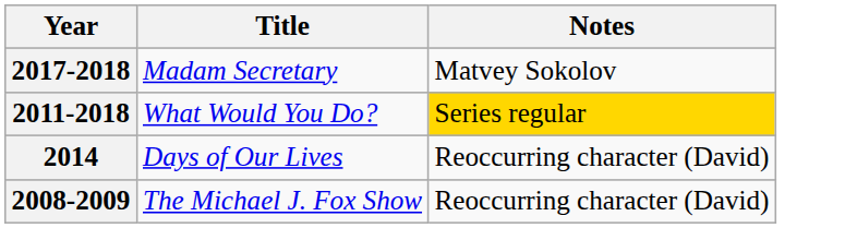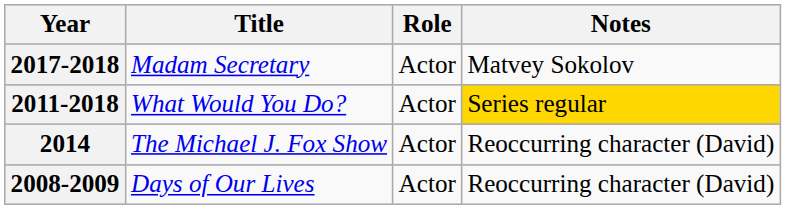 <table class="wikitable plainrowheaders sortable">
 <tr>
 <th scope="col">Year</th>
 <th scope="col">Title</th>
+<th scope="col">Role</th>
 <th scope="col" class="unsortable">Notes</th>
 </tr>
 <tr>
 <th scope="row">2017-2018</th>
 <td><em><a href='#'>Madam Secretary</a></em></td>
+<td>Actor</td>
 <td>Matvey Sokolov</td>
 </tr>
 <tr>
 <th scope="row">2011-2018</th>
 <td><em><a href='#'>What Would You Do?</a></em></td>
+<td>Actor</td>
 <td style="background: gold;">Series regular</td>
 </tr>
 <tr>
 <th scope="row">2014</th>
-<td><em><a href='#'>Days of Our Lives</a></em></td>
+<td><em><a href='#'>The Michael J. Fox Show</a></em></td>
+<td>Actor</td>
 <td>Reoccurring character (David)</td>
 </tr>
 <tr>
 <th scope="row">2008-2009</th>
-<td><em><a href='#'>The Michael J. Fox Show</a></em></td>
+<td><em><a href='#'>Days of Our Lives</a></em></td>
+<td>Actor</td>
 <td>Reoccurring character (David)</td>
 </tr>
 </table>
